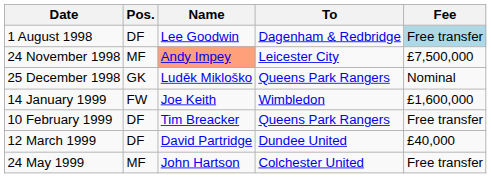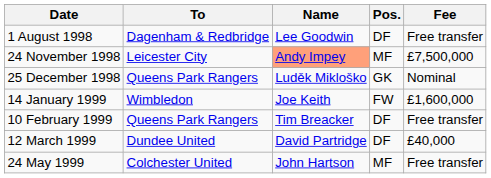 <table class="wikitable">
 <tr>
 <th>Date</th>
+<th>To</th>
+<th>Name</th>
 <th>Pos.</th>
-<th>Name</th>
-<th>To</th>
 <th>Fee</th>
 </tr>
 <tr>
 <td>1 August 1998</td>
+<td> <a href='#'>Dagenham & Redbridge</a></td>
+<td> <a href='#'>Lee Goodwin</a></td>
 <td>DF</td>
-<td> <a href='#'>Lee Goodwin</a></td>
-<td> <a href='#'>Dagenham & Redbridge</a></td>
-<td style="background: lightblue;">Free transfer</td>
+<td>Free transfer</td>
 </tr>
 <tr>
 <td>24 November 1998</td>
+<td> <a href='#'>Leicester City</a></td>
+<td style="background: lightsalmon;"> <a href='#'>Andy Impey</a></td>
 <td>MF</td>
-<td style="background: lightsalmon;"> <a href='#'>Andy Impey</a></td>
-<td> <a href='#'>Leicester City</a></td>
 <td>£7,500,000</td>
 </tr>
 <tr>
 <td>25 December 1998</td>
+<td> <a href='#'>Queens Park Rangers</a></td>
+<td> <a href='#'>Luděk Mikloško</a></td>
 <td>GK</td>
-<td> <a href='#'>Luděk Mikloško</a></td>
-<td> <a href='#'>Queens Park Rangers</a></td>
 <td>Nominal</td>
 </tr>
 <tr>
 <td>14 January 1999</td>
+<td> <a href='#'>Wimbledon</a></td>
+<td> <a href='#'>Joe Keith</a></td>
 <td>FW</td>
-<td> <a href='#'>Joe Keith</a></td>
-<td> <a href='#'>Wimbledon</a></td>
 <td>£1,600,000</td>
 </tr>
 <tr>
 <td>10 February 1999</td>
+<td> <a href='#'>Queens Park Rangers</a></td>
+<td> <a href='#'>Tim Breacker</a></td>
 <td>DF</td>
-<td> <a href='#'>Tim Breacker</a></td>
-<td> <a href='#'>Queens Park Rangers</a></td>
 <td>Free transfer</td>
 </tr>
 <tr>
 <td>12 March 1999</td>
+<td> <a href='#'>Dundee United</a></td>
+<td> <a href='#'>David Partridge</a></td>
 <td>DF</td>
-<td> <a href='#'>David Partridge</a></td>
-<td> <a href='#'>Dundee United</a></td>
 <td>£40,000</td>
 </tr>
 <tr>
 <td>24 May 1999</td>
+<td> <a href='#'>Colchester United</a></td>
+<td> <a href='#'>John Hartson</a></td>
 <td>MF</td>
-<td> <a href='#'>John Hartson</a></td>
-<td> <a href='#'>Colchester United</a></td>
 <td>Free transfer</td>
 </tr>
 </table>
